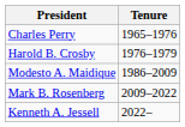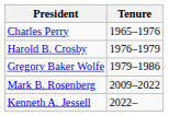 <table class="wikitable">
 <tr>
 <th>President</th>
 <th>Tenure</th>
 </tr>
 <tr>
 <td><a href='#'>Charles Perry</a></td>
 <td>1965–1976</td>
 </tr>
 <tr>
 <td><a href='#'>Harold B. Crosby</a></td>
 <td>1976–1979</td>
 </tr>
 <tr>
-<td><a href='#'>Modesto A. Maidique</a></td>
-<td>1986–2009</td>
+<td><a href='#'>Gregory Baker Wolfe</a></td>
+<td>1979–1986</td>
 </tr>
 <tr>
 <td><a href='#'>Mark B. Rosenberg</a></td>
 <td>2009–2022</td>
 </tr>
 <tr>
 <td><a href='#'>Kenneth A. Jessell</a></td>
 <td>2022–</td>
 </tr>
 </table>
